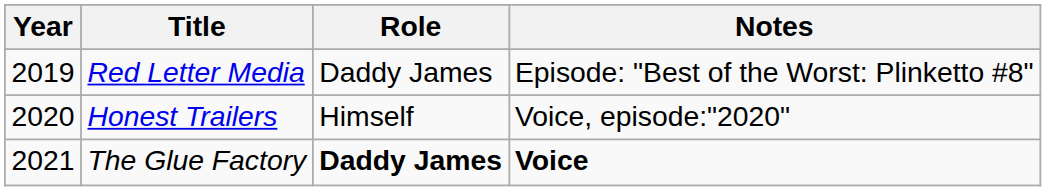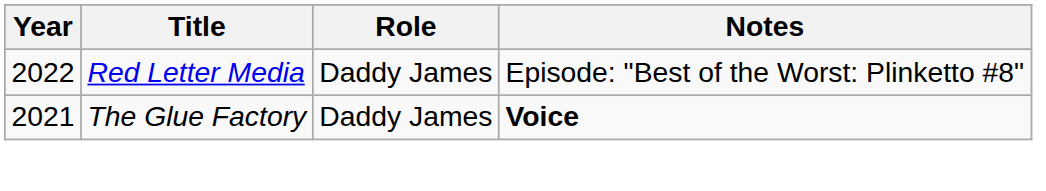 <table class = "wikitable sortable">
 <tr>
 <th>Year</th>
 <th>Title</th>
 <th>Role</th>
 <th>Notes</th>
 </tr>
 <tr>
-<td>2019</td>
+<td>2022</td>
 <td><em><a href='#'>Red Letter Media</a></em></td>
 <td>Daddy James</td>
 <td>Episode: "Best of the Worst: Plinketto #8"</td>
 </tr>
 <tr>
-<td>2020</td>
-<td><a href='#'><em>Honest Trailers</em></a></td>
-<td>Himself</td>
-<td>Voice, episode:"2020"</td>
-</tr>
-<tr>
 <td>2021</td>
 <td><em>The Glue Factory</em></td>
-<td><strong>Daddy James</strong></td>
+<td>Daddy James</td>
 <td><strong>Voice</strong></td>
 </tr>
 </table>
